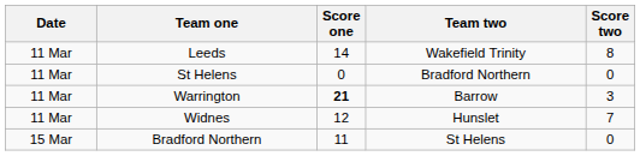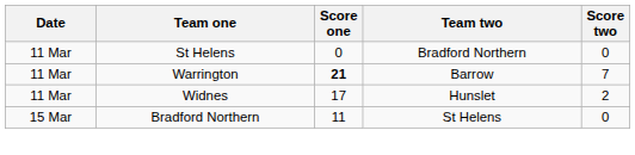 <table class="wikitable" style="text-align: center">
 <tr>
 <th width=100>Date</th>
 <th width=250>Team one</th>
 <th width=50>Score one</th>
 <th width=250>Team two</th>
 <th width=50>Score two</th>
-</tr>
-<tr>
-<td>11 Mar</td>
-<td>Leeds</td>
-<td>14</td>
-<td>Wakefield Trinity</td>
-<td>8</td>
 </tr>
 <tr>
 <td>11 Mar</td>
 <td>St Helens</td>
 <td>0</td>
 <td>Bradford Northern</td>
 <td>0</td>
 </tr>
 <tr>
 <td>11 Mar</td>
 <td>Warrington</td>
 <td><strong>21</strong></td>
 <td>Barrow</td>
-<td>3</td>
+<td>7</td>
 </tr>
 <tr>
 <td>11 Mar</td>
 <td>Widnes</td>
-<td>12</td>
+<td>17</td>
 <td>Hunslet</td>
-<td>7</td>
+<td>2</td>
 </tr>
 <tr>
 <td>15 Mar</td>
 <td>Bradford Northern</td>
 <td>11</td>
 <td>St Helens</td>
 <td>0</td>
 </tr>
 </table>
